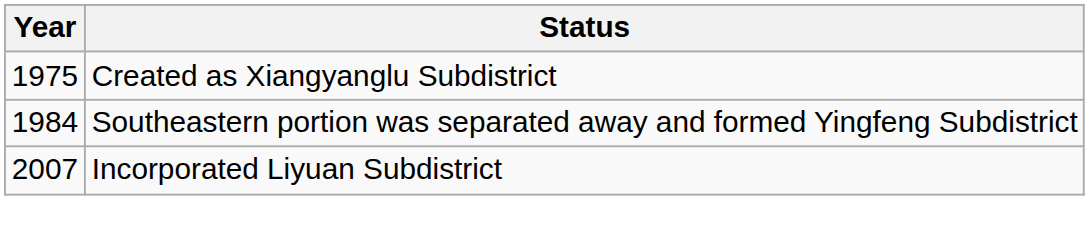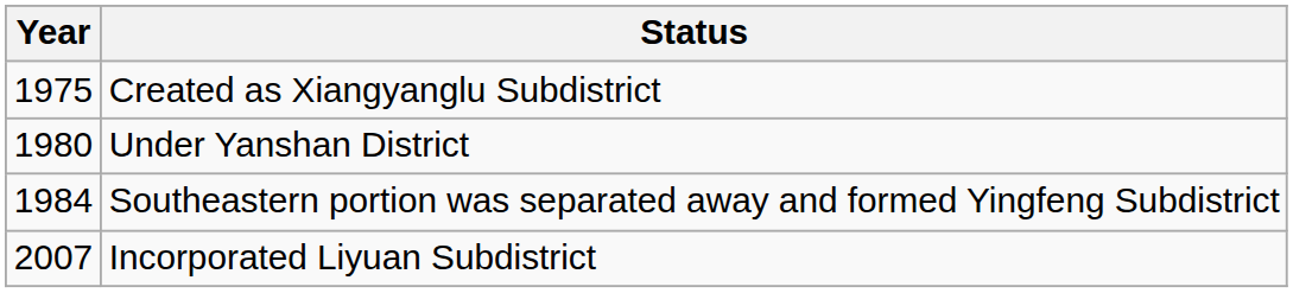 <table class="wikitable">
 <tr>
 <th>Year</th>
 <th>Status</th>
 </tr>
 <tr>
 <td>1975</td>
 <td>Created as Xiangyanglu Subdistrict</td>
 </tr>
 <tr>
+<td>1980</td>
+<td>Under Yanshan District</td>
+</tr>
+<tr>
 <td>1984</td>
 <td>Southeastern portion was separated away and formed Yingfeng Subdistrict</td>
 </tr>
 <tr>
 <td>2007</td>
 <td>Incorporated Liyuan Subdistrict</td>
 </tr>
 </table>
